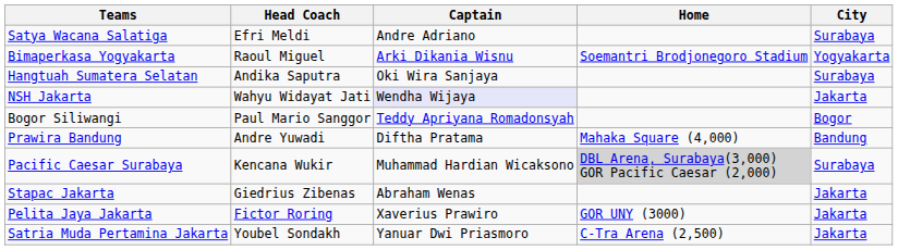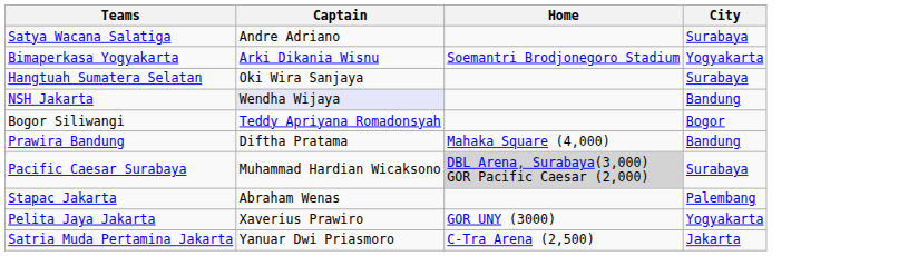 <table class="wikitable">
 <tr>
 <th>Teams</th>
-<th>Head Coach</th>
 <th>Captain</th>
 <th>Home</th>
 <th>City</th>
 </tr>
 <tr>
 <td><a href='#'>Satya Wacana Salatiga</a></td>
-<td> Efri Meldi</td>
 <td> Andre Adriano</td>
 <td></td>
 <td><a href='#'>Surabaya</a></td>
 </tr>
 <tr>
 <td><a href='#'>Bimaperkasa Yogyakarta</a></td>
-<td> Raoul Miguel</td>
 <td> <a href='#'>Arki Dikania Wisnu</a></td>
 <td><a href='#'>Soemantri Brodjonegoro Stadium</a></td>
 <td><a href='#'>Yogyakarta</a></td>
 </tr>
 <tr>
 <td><a href='#'>Hangtuah Sumatera Selatan</a></td>
-<td> Andika Saputra</td>
 <td> Oki Wira Sanjaya</td>
 <td></td>
 <td><a href='#'>Surabaya</a></td>
 </tr>
 <tr>
 <td><a href='#'>NSH Jakarta</a></td>
-<td> Wahyu Widayat Jati</td>
 <td style="background: lavender;"> Wendha Wijaya</td>
 <td></td>
-<td><a href='#'>Jakarta</a></td>
+<td><a href='#'>Bandung</a></td>
 </tr>
 <tr>
 <td>Bogor Siliwangi</td>
-<td> Paul Mario Sanggor</td>
 <td> <a href='#'>Teddy Apriyana Romadonsyah</a></td>
 <td></td>
 <td><a href='#'>Bogor</a></td>
 </tr>
 <tr>
 <td><a href='#'>Prawira Bandung</a></td>
-<td> Andre Yuwadi</td>
 <td> Diftha Pratama</td>
 <td><a href='#'>Mahaka Square</a> (4,000)</td>
 <td><a href='#'>Bandung</a></td>
 </tr>
 <tr>
 <td><a href='#'>Pacific Caesar Surabaya</a></td>
-<td> Kencana Wukir</td>
 <td> Muhammad Hardian Wicaksono</td>
 <td style="background: lightgrey;"><a href='#'>DBL Arena, Surabaya</a>(3,000)<br>GOR Pacific Caesar (2,000)</td>
 <td><a href='#'>Surabaya</a></td>
 </tr>
 <tr>
 <td><a href='#'>Stapac Jakarta</a></td>
-<td> Giedrius Zibenas</td>
 <td> Abraham Wenas</td>
 <td></td>
-<td><a href='#'>Jakarta</a></td>
+<td><a href='#'>Palembang</a></td>
 </tr>
 <tr>
 <td><a href='#'>Pelita Jaya Jakarta</a></td>
-<td> <a href='#'>Fictor Roring</a></td>
 <td> Xaverius Prawiro</td>
 <td><a href='#'>GOR UNY</a> (3000)</td>
-<td><a href='#'>Jakarta</a></td>
+<td><a href='#'>Yogyakarta</a></td>
 </tr>
 <tr>
 <td><a href='#'>Satria Muda Pertamina Jakarta</a></td>
-<td> Youbel Sondakh</td>
 <td> Yanuar Dwi Priasmoro</td>
 <td><a href='#'>C-Tra Arena</a> (2,500)</td>
 <td><a href='#'>Jakarta</a></td>
 </tr>
 </table>
